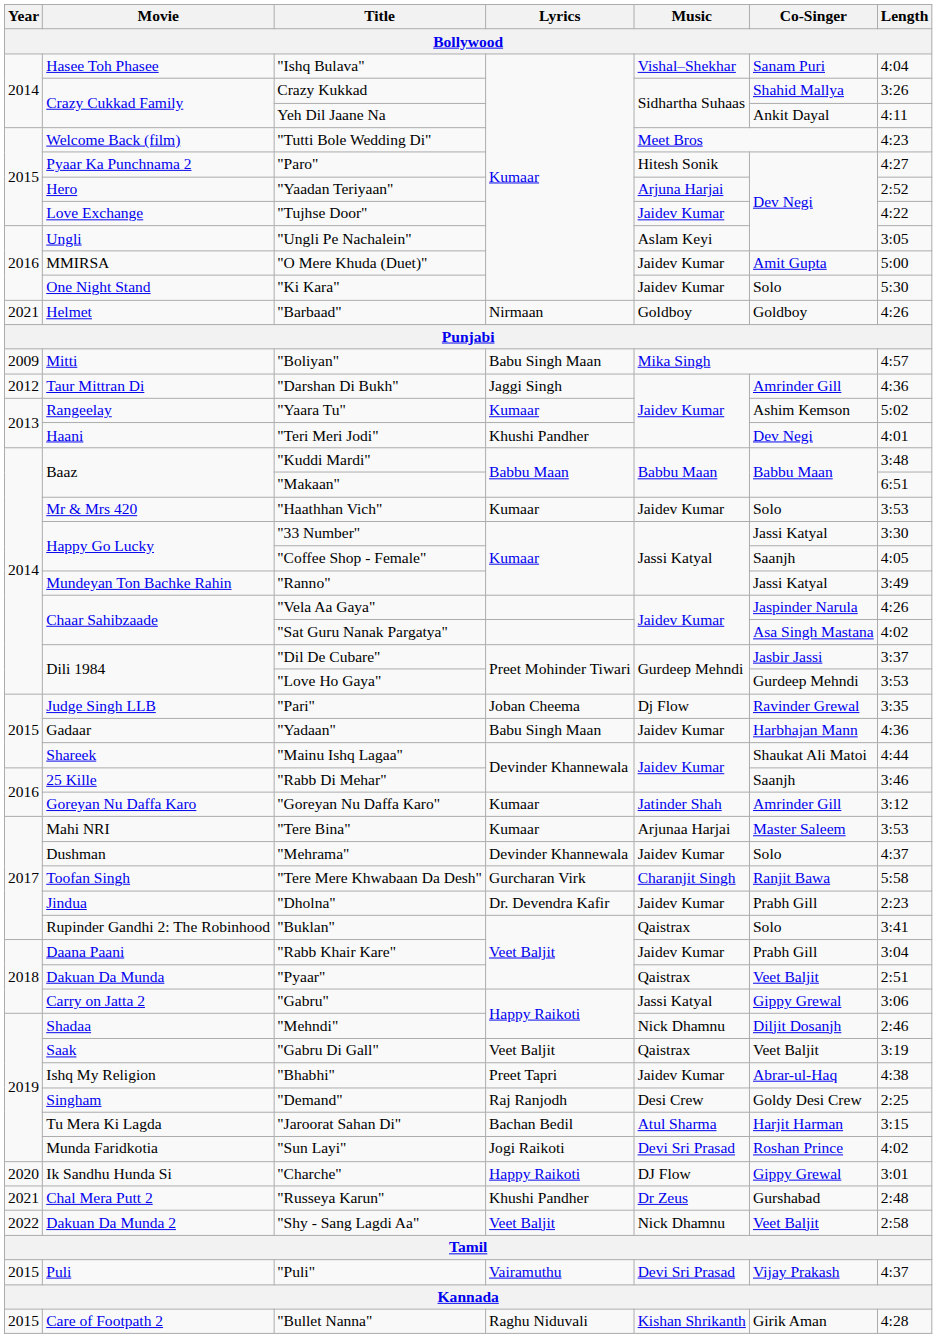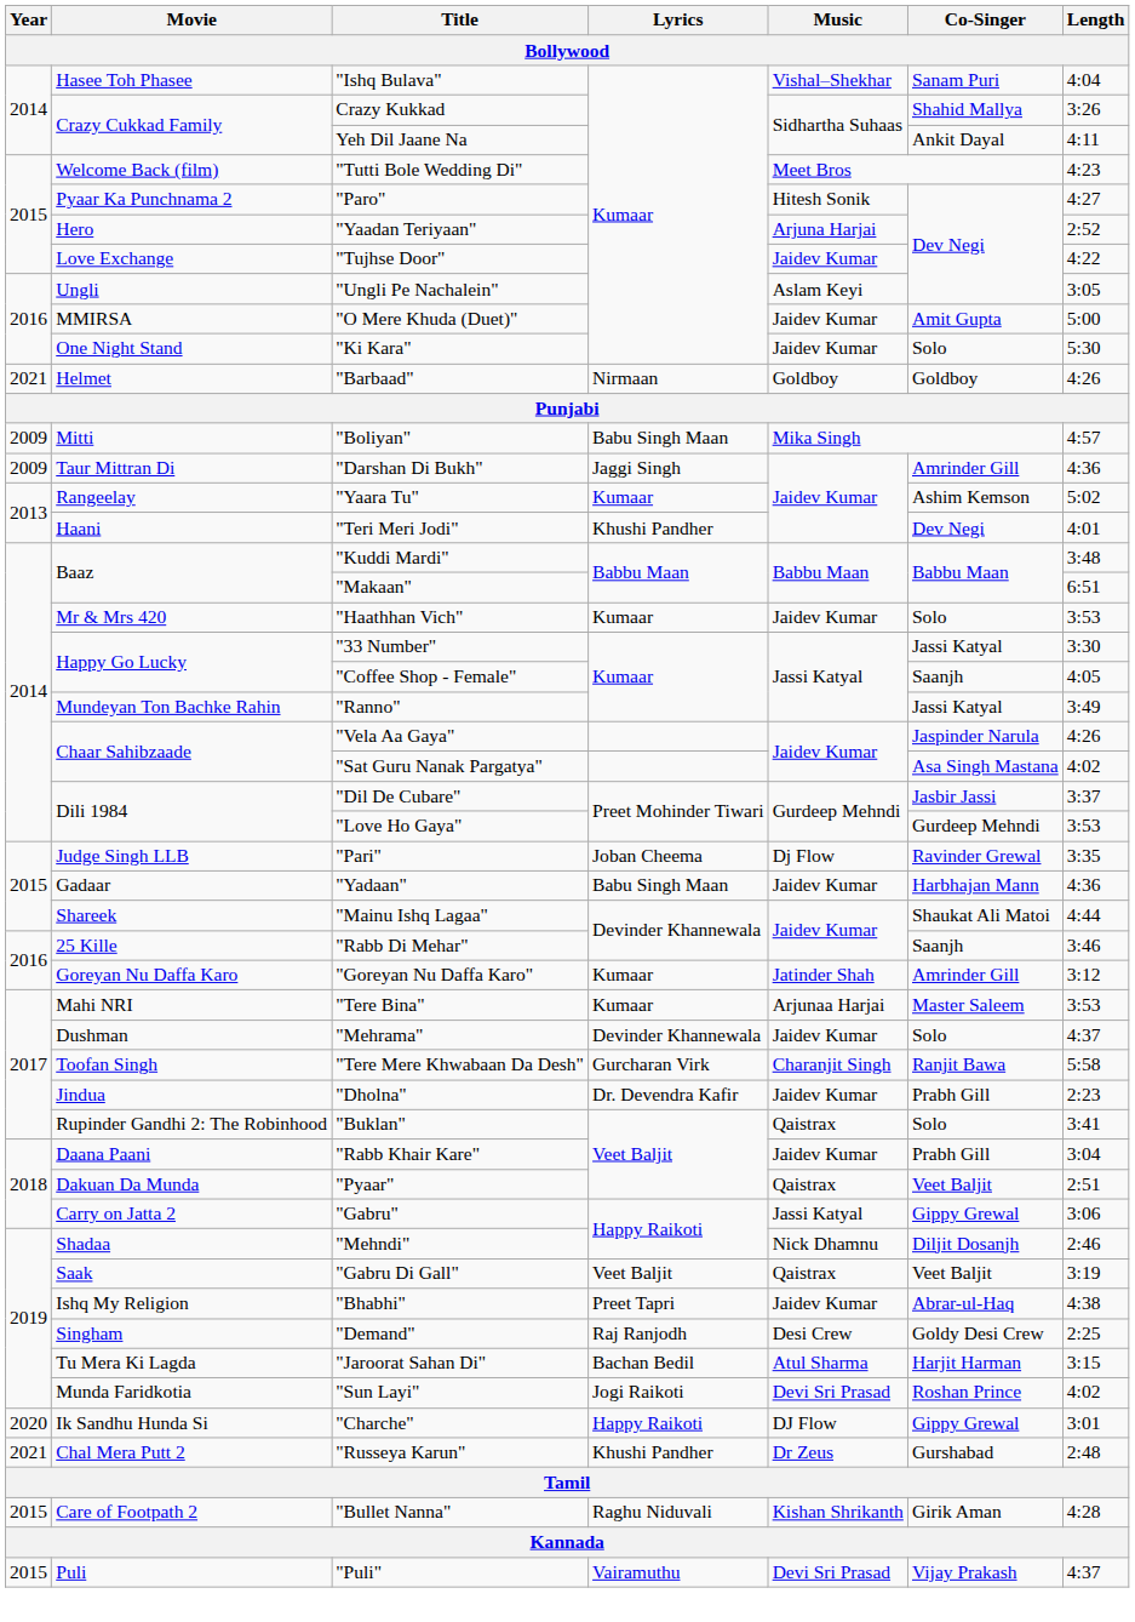 <table class="wikitable">
 <tr>
 <th>Year</th>
 <th>Movie</th>
 <th>Title</th>
 <th>Lyrics</th>
 <th>Music</th>
 <th>Co-Singer</th>
 <th>Length</th>
 </tr>
 <tr>
 <th colspan=7><a href='#'>Bollywood</a></th>
 </tr>
 <tr>
 <td rowspan="3">2014</td>
 <td><a href='#'>Hasee Toh Phasee</a></td>
 <td>"Ishq Bulava"</td>
 <td rowspan="10"><a href='#'>Kumaar</a></td>
 <td><a href='#'>Vishal–Shekhar</a></td>
 <td><a href='#'>Sanam Puri</a></td>
 <td>4:04</td>
 </tr>
 <tr>
 <td rowspan="2"><a href='#'>Crazy Cukkad Family</a></td>
 <td>Crazy Kukkad</td>
 <td rowspan="2">Sidhartha Suhaas</td>
 <td><a href='#'>Shahid Mallya</a></td>
 <td>3:26</td>
 </tr>
 <tr>
 <td>Yeh Dil Jaane Na</td>
 <td>Ankit Dayal</td>
 <td>4:11</td>
 </tr>
 <tr>
 <td rowspan="4">2015</td>
 <td><a href='#'>Welcome Back (film)</a></td>
 <td>"Tutti Bole Wedding Di"</td>
 <td colspan="2"><a href='#'>Meet Bros</a></td>
 <td>4:23</td>
 </tr>
 <tr>
 <td><a href='#'>Pyaar Ka Punchnama 2</a></td>
 <td>"Paro"</td>
 <td>Hitesh Sonik</td>
 <td rowspan="4"><a href='#'>Dev Negi</a></td>
 <td>4:27</td>
 </tr>
 <tr>
 <td><a href='#'>Hero</a></td>
 <td>"Yaadan Teriyaan"</td>
 <td><a href='#'>Arjuna Harjai</a></td>
 <td>2:52</td>
 </tr>
 <tr>
 <td><a href='#'>Love Exchange</a></td>
 <td>"Tujhse Door"</td>
 <td><a href='#'>Jaidev Kumar</a></td>
 <td>4:22</td>
 </tr>
 <tr>
 <td rowspan="3">2016</td>
 <td><a href='#'>Ungli</a></td>
 <td>"Ungli Pe Nachalein"</td>
 <td>Aslam Keyi</td>
 <td>3:05</td>
 </tr>
 <tr>
 <td>MMIRSA</td>
 <td>"O Mere Khuda (Duet)"</td>
 <td>Jaidev Kumar</td>
 <td><a href='#'>Amit Gupta</a></td>
 <td>5:00</td>
 </tr>
 <tr>
 <td><a href='#'>One Night Stand</a></td>
 <td>"Ki Kara"</td>
 <td>Jaidev Kumar</td>
 <td>Solo</td>
 <td>5:30</td>
 </tr>
 <tr>
 <td>2021</td>
 <td><a href='#'>Helmet</a></td>
 <td>"Barbaad"</td>
 <td>Nirmaan</td>
 <td>Goldboy</td>
 <td>Goldboy</td>
 <td>4:26</td>
 </tr>
 <tr>
 <th colspan=7><a href='#'>Punjabi</a></th>
 </tr>
 <tr>
 <td>2009</td>
 <td><a href='#'>Mitti</a></td>
 <td>"Boliyan"</td>
 <td>Babu Singh Maan</td>
 <td colspan="2"><a href='#'>Mika Singh</a></td>
 <td>4:57</td>
 </tr>
 <tr>
-<td>2012</td>
+<td>2009</td>
 <td><a href='#'>Taur Mittran Di</a></td>
 <td>"Darshan Di Bukh"</td>
 <td>Jaggi Singh</td>
 <td rowspan="3"><a href='#'>Jaidev Kumar</a></td>
 <td><a href='#'>Amrinder Gill</a></td>
 <td>4:36</td>
 </tr>
 <tr>
 <td rowspan="2">2013</td>
 <td><a href='#'>Rangeelay</a></td>
 <td>"Yaara Tu"</td>
 <td><a href='#'>Kumaar</a></td>
 <td>Ashim Kemson</td>
 <td>5:02</td>
 </tr>
 <tr>
 <td><a href='#'>Haani</a></td>
 <td>"Teri Meri Jodi"</td>
 <td>Khushi Pandher</td>
 <td><a href='#'>Dev Negi</a></td>
 <td>4:01</td>
 </tr>
 <tr>
 <td rowspan="10">2014</td>
 <td rowspan="2">Baaz</td>
 <td>"Kuddi Mardi"</td>
 <td rowspan="2"><a href='#'>Babbu Maan</a></td>
 <td rowspan="2"><a href='#'>Babbu Maan</a></td>
 <td rowspan="2"><a href='#'>Babbu Maan</a></td>
 <td>3:48</td>
 </tr>
 <tr>
 <td>"Makaan"</td>
 <td>6:51</td>
 </tr>
 <tr>
 <td><a href='#'>Mr & Mrs 420</a></td>
 <td>"Haathhan Vich"</td>
 <td>Kumaar</td>
 <td>Jaidev Kumar</td>
 <td>Solo</td>
 <td>3:53</td>
 </tr>
 <tr>
 <td rowspan="2"><a href='#'>Happy Go Lucky</a></td>
 <td>"33 Number"</td>
 <td rowspan="3"><a href='#'>Kumaar</a></td>
 <td rowspan="3">Jassi Katyal</td>
 <td>Jassi Katyal</td>
 <td>3:30</td>
 </tr>
 <tr>
 <td>"Coffee Shop - Female"</td>
 <td>Saanjh</td>
 <td>4:05</td>
 </tr>
 <tr>
 <td><a href='#'>Mundeyan Ton Bachke Rahin</a></td>
 <td>"Ranno"</td>
 <td>Jassi Katyal</td>
 <td>3:49</td>
 </tr>
 <tr>
 <td rowspan="2"><a href='#'>Chaar Sahibzaade</a></td>
 <td>"Vela Aa Gaya"</td>
 <td></td>
 <td rowspan="2"><a href='#'>Jaidev Kumar</a></td>
 <td><a href='#'>Jaspinder Narula</a></td>
 <td>4:26</td>
 </tr>
 <tr>
 <td>"Sat Guru Nanak Pargatya"</td>
 <td></td>
 <td><a href='#'>Asa Singh Mastana</a></td>
 <td>4:02</td>
 </tr>
 <tr>
 <td rowspan="2">Dili 1984</td>
 <td>"Dil De Cubare"</td>
 <td rowspan="2">Preet Mohinder Tiwari</td>
 <td rowspan="2">Gurdeep Mehndi</td>
 <td><a href='#'>Jasbir Jassi</a></td>
 <td>3:37</td>
 </tr>
 <tr>
 <td>"Love Ho Gaya"</td>
 <td>Gurdeep Mehndi</td>
 <td>3:53</td>
 </tr>
 <tr>
 <td rowspan="3">2015</td>
 <td><a href='#'>Judge Singh LLB</a></td>
 <td>"Pari"</td>
 <td>Joban Cheema</td>
 <td>Dj Flow</td>
 <td><a href='#'>Ravinder Grewal</a></td>
 <td>3:35</td>
 </tr>
 <tr>
 <td>Gadaar</td>
 <td>"Yadaan"</td>
 <td>Babu Singh Maan</td>
 <td>Jaidev Kumar</td>
 <td><a href='#'>Harbhajan Mann</a></td>
 <td>4:36</td>
 </tr>
 <tr>
 <td><a href='#'>Shareek</a></td>
 <td>"Mainu Ishq Lagaa"</td>
 <td rowspan="2">Devinder Khannewala</td>
 <td rowspan="2"><a href='#'>Jaidev Kumar</a></td>
 <td>Shaukat Ali Matoi</td>
 <td>4:44</td>
 </tr>
 <tr>
 <td rowspan="2">2016</td>
 <td><a href='#'>25 Kille</a></td>
 <td>"Rabb Di Mehar"</td>
 <td>Saanjh</td>
 <td>3:46</td>
 </tr>
 <tr>
 <td><a href='#'>Goreyan Nu Daffa Karo</a></td>
 <td>"Goreyan Nu Daffa Karo"</td>
 <td>Kumaar</td>
 <td><a href='#'>Jatinder Shah</a></td>
 <td><a href='#'>Amrinder Gill</a></td>
 <td>3:12</td>
 </tr>
 <tr>
 <td rowspan="5">2017</td>
 <td>Mahi NRI</td>
 <td>"Tere Bina"</td>
 <td>Kumaar</td>
 <td>Arjunaa Harjai</td>
 <td><a href='#'>Master Saleem</a></td>
 <td>3:53</td>
 </tr>
 <tr>
 <td>Dushman</td>
 <td>"Mehrama"</td>
 <td>Devinder Khannewala</td>
 <td>Jaidev Kumar</td>
 <td>Solo</td>
 <td>4:37</td>
 </tr>
 <tr>
 <td><a href='#'>Toofan Singh</a></td>
 <td>"Tere Mere Khwabaan Da Desh"</td>
 <td>Gurcharan Virk</td>
 <td><a href='#'>Charanjit Singh</a></td>
 <td><a href='#'>Ranjit Bawa</a></td>
 <td>5:58</td>
 </tr>
 <tr>
 <td><a href='#'>Jindua</a></td>
 <td>"Dholna"</td>
 <td>Dr. Devendra Kafir</td>
 <td>Jaidev Kumar</td>
 <td>Prabh Gill</td>
 <td>2:23</td>
 </tr>
 <tr>
 <td>Rupinder Gandhi 2: The Robinhood</td>
 <td>"Buklan"</td>
 <td rowspan="3"><a href='#'>Veet Baljit</a></td>
 <td>Qaistrax</td>
 <td>Solo</td>
 <td>3:41</td>
 </tr>
 <tr>
 <td rowspan="3">2018</td>
 <td><a href='#'>Daana Paani</a></td>
 <td>"Rabb Khair Kare"</td>
 <td>Jaidev Kumar</td>
 <td>Prabh Gill</td>
 <td>3:04</td>
 </tr>
 <tr>
 <td><a href='#'>Dakuan Da Munda</a></td>
 <td>"Pyaar"</td>
 <td>Qaistrax</td>
 <td><a href='#'>Veet Baljit</a></td>
 <td>2:51</td>
 </tr>
 <tr>
 <td><a href='#'>Carry on Jatta 2</a></td>
 <td>"Gabru"</td>
 <td rowspan="2"><a href='#'>Happy Raikoti</a></td>
 <td>Jassi Katyal</td>
 <td><a href='#'>Gippy Grewal</a></td>
 <td>3:06</td>
 </tr>
 <tr>
 <td rowspan="6">2019</td>
 <td><a href='#'>Shadaa</a></td>
 <td>"Mehndi"</td>
 <td>Nick Dhamnu</td>
 <td><a href='#'>Diljit Dosanjh</a></td>
 <td>2:46</td>
 </tr>
 <tr>
 <td><a href='#'>Saak</a></td>
 <td>"Gabru Di Gall"</td>
 <td>Veet Baljit</td>
 <td>Qaistrax</td>
 <td>Veet Baljit</td>
 <td>3:19</td>
 </tr>
 <tr>
 <td>Ishq My Religion</td>
 <td>"Bhabhi"</td>
 <td>Preet Tapri</td>
 <td>Jaidev Kumar</td>
 <td><a href='#'>Abrar-ul-Haq</a></td>
 <td>4:38</td>
 </tr>
 <tr>
 <td><a href='#'>Singham</a></td>
 <td>"Demand"</td>
 <td>Raj Ranjodh</td>
 <td>Desi Crew</td>
 <td>Goldy Desi Crew</td>
 <td>2:25</td>
 </tr>
 <tr>
 <td>Tu Mera Ki Lagda</td>
 <td>"Jaroorat Sahan Di"</td>
 <td>Bachan Bedil</td>
 <td><a href='#'>Atul Sharma</a></td>
 <td><a href='#'>Harjit Harman</a></td>
 <td>3:15</td>
 </tr>
 <tr>
 <td>Munda Faridkotia</td>
 <td>"Sun Layi"</td>
 <td>Jogi Raikoti</td>
 <td><a href='#'>Devi Sri Prasad</a></td>
 <td><a href='#'>Roshan Prince</a></td>
 <td>4:02</td>
 </tr>
 <tr>
 <td>2020</td>
 <td>Ik Sandhu Hunda Si</td>
 <td>"Charche"</td>
 <td><a href='#'>Happy Raikoti</a></td>
 <td>DJ Flow</td>
 <td><a href='#'>Gippy Grewal</a></td>
 <td>3:01</td>
 </tr>
 <tr>
 <td>2021</td>
 <td><a href='#'>Chal Mera Putt 2</a></td>
 <td>"Russeya Karun"</td>
 <td>Khushi Pandher</td>
 <td><a href='#'>Dr Zeus</a></td>
 <td>Gurshabad</td>
 <td>2:48</td>
 </tr>
 <tr>
-<td>2022</td>
-<td><a href='#'>Dakuan Da Munda 2</a></td>
-<td>"Shy - Sang Lagdi Aa"</td>
-<td><a href='#'>Veet Baljit</a></td>
-<td>Nick Dhamnu</td>
-<td><a href='#'>Veet Baljit</a></td>
-<td>2:58</td>
+<th colspan="7"><a href='#'>Tamil</a></th>
 </tr>
 <tr>
-<th colspan="7"><a href='#'>Tamil</a></th>
+<td>2015</td>
+<td><a href='#'>Care of Footpath 2</a></td>
+<td>"Bullet Nanna"</td>
+<td>Raghu Niduvali</td>
+<td><a href='#'>Kishan Shrikanth</a></td>
+<td>Girik Aman</td>
+<td>4:28</td>
+</tr>
+<tr>
+<th colspan="7"><a href='#'>Kannada</a></th>
 </tr>
 <tr>
 <td>2015</td>
 <td><a href='#'>Puli</a></td>
 <td>"Puli"</td>
 <td><a href='#'>Vairamuthu</a></td>
 <td><a href='#'>Devi Sri Prasad</a></td>
 <td><a href='#'>Vijay Prakash</a></td>
 <td>4:37</td>
 </tr>
-<tr>
-<th colspan="7"><a href='#'>Kannada</a></th>
-</tr>
-<tr>
-<td>2015</td>
-<td><a href='#'>Care of Footpath 2</a></td>
-<td>"Bullet Nanna"</td>
-<td>Raghu Niduvali</td>
-<td><a href='#'>Kishan Shrikanth</a></td>
-<td>Girik Aman</td>
-<td>4:28</td>
-</tr>
 </table>
